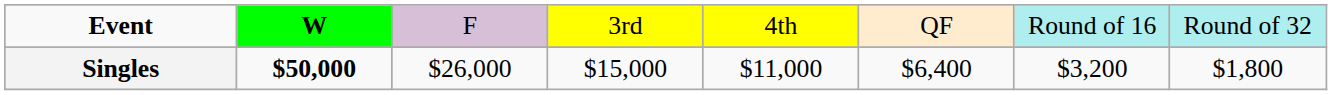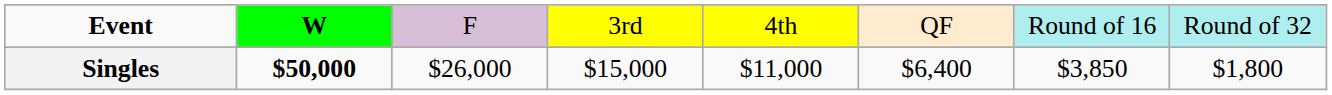 <table class=wikitable style=font-size:95%;text-align:center>
 <tr>
 <td style="width:130px"><strong>Event</strong></td>
 <td style="width:85px; background:lime"><strong>W</strong></td>
 <td style="width:85px; background:thistle">F</td>
 <td style="width:85px; background:#ffff00">3rd</td>
 <td style="width:85px; background:#ffff00">4th</td>
 <td style="width:85px; background:#ffebcd">QF</td>
 <td style="width:85px; background:#afeeee">Round of 16</td>
 <td style="width:85px; background:#afeeee">Round of 32</td>
 </tr>
 <tr>
 <th style=background:#f3f3f3>Singles </th>
 <td><strong>$50,000</strong></td>
 <td>$26,000</td>
 <td>$15,000</td>
 <td>$11,000</td>
 <td>$6,400</td>
-<td>$3,200</td>
+<td>$3,850</td>
 <td>$1,800</td>
 </tr>
 </table>
